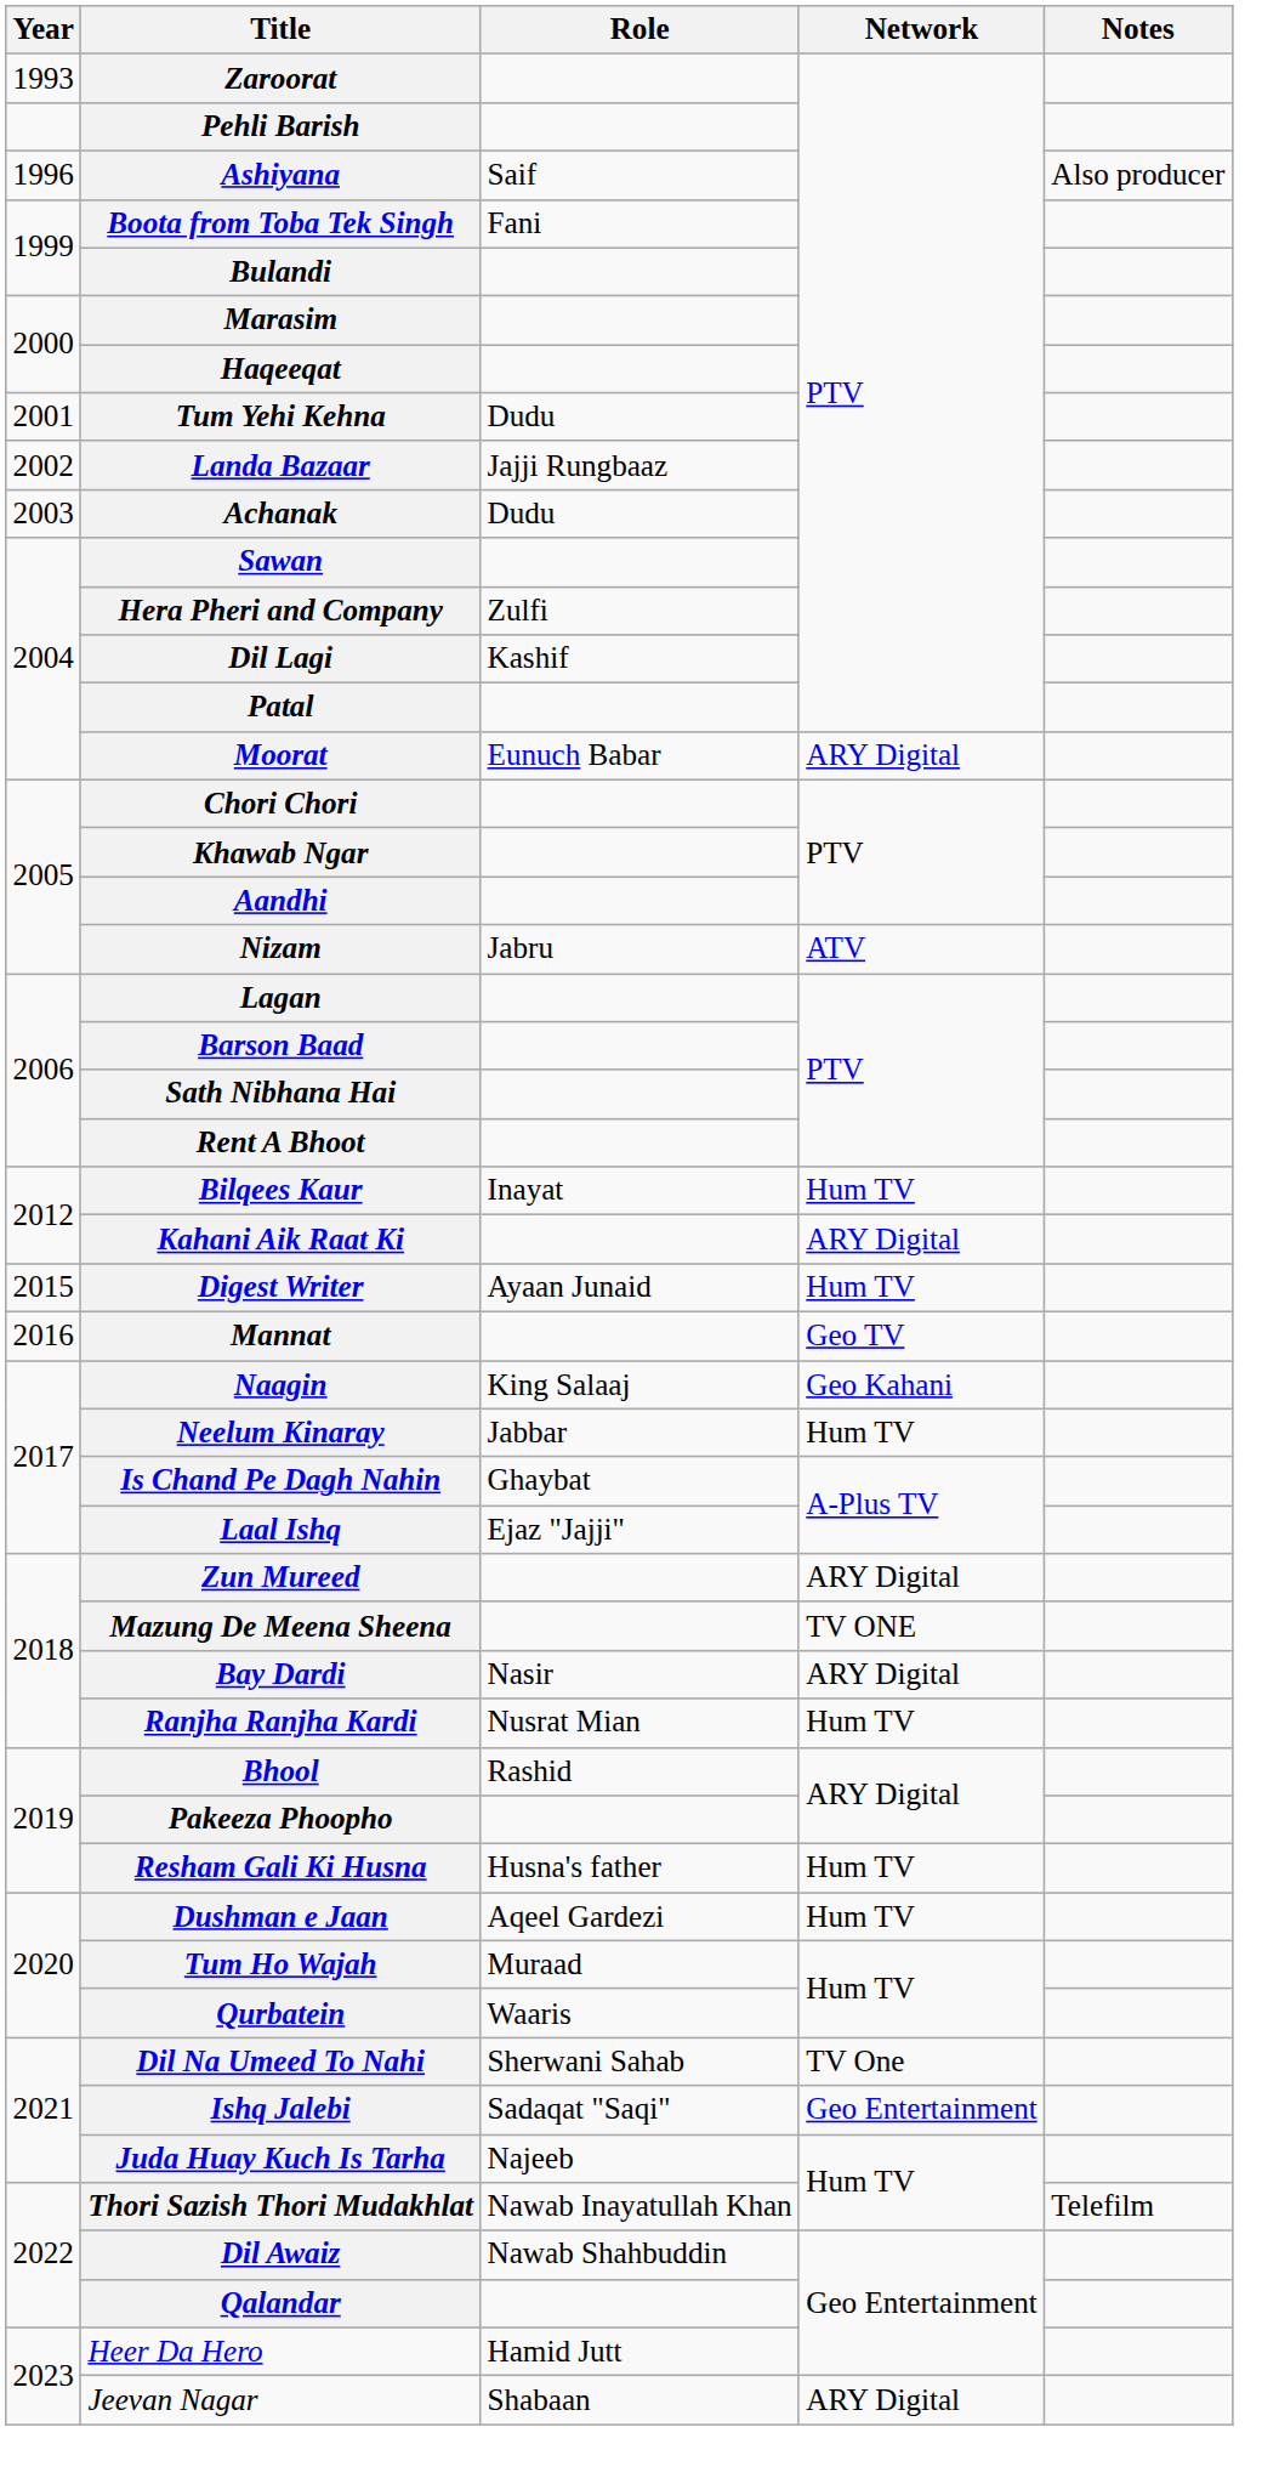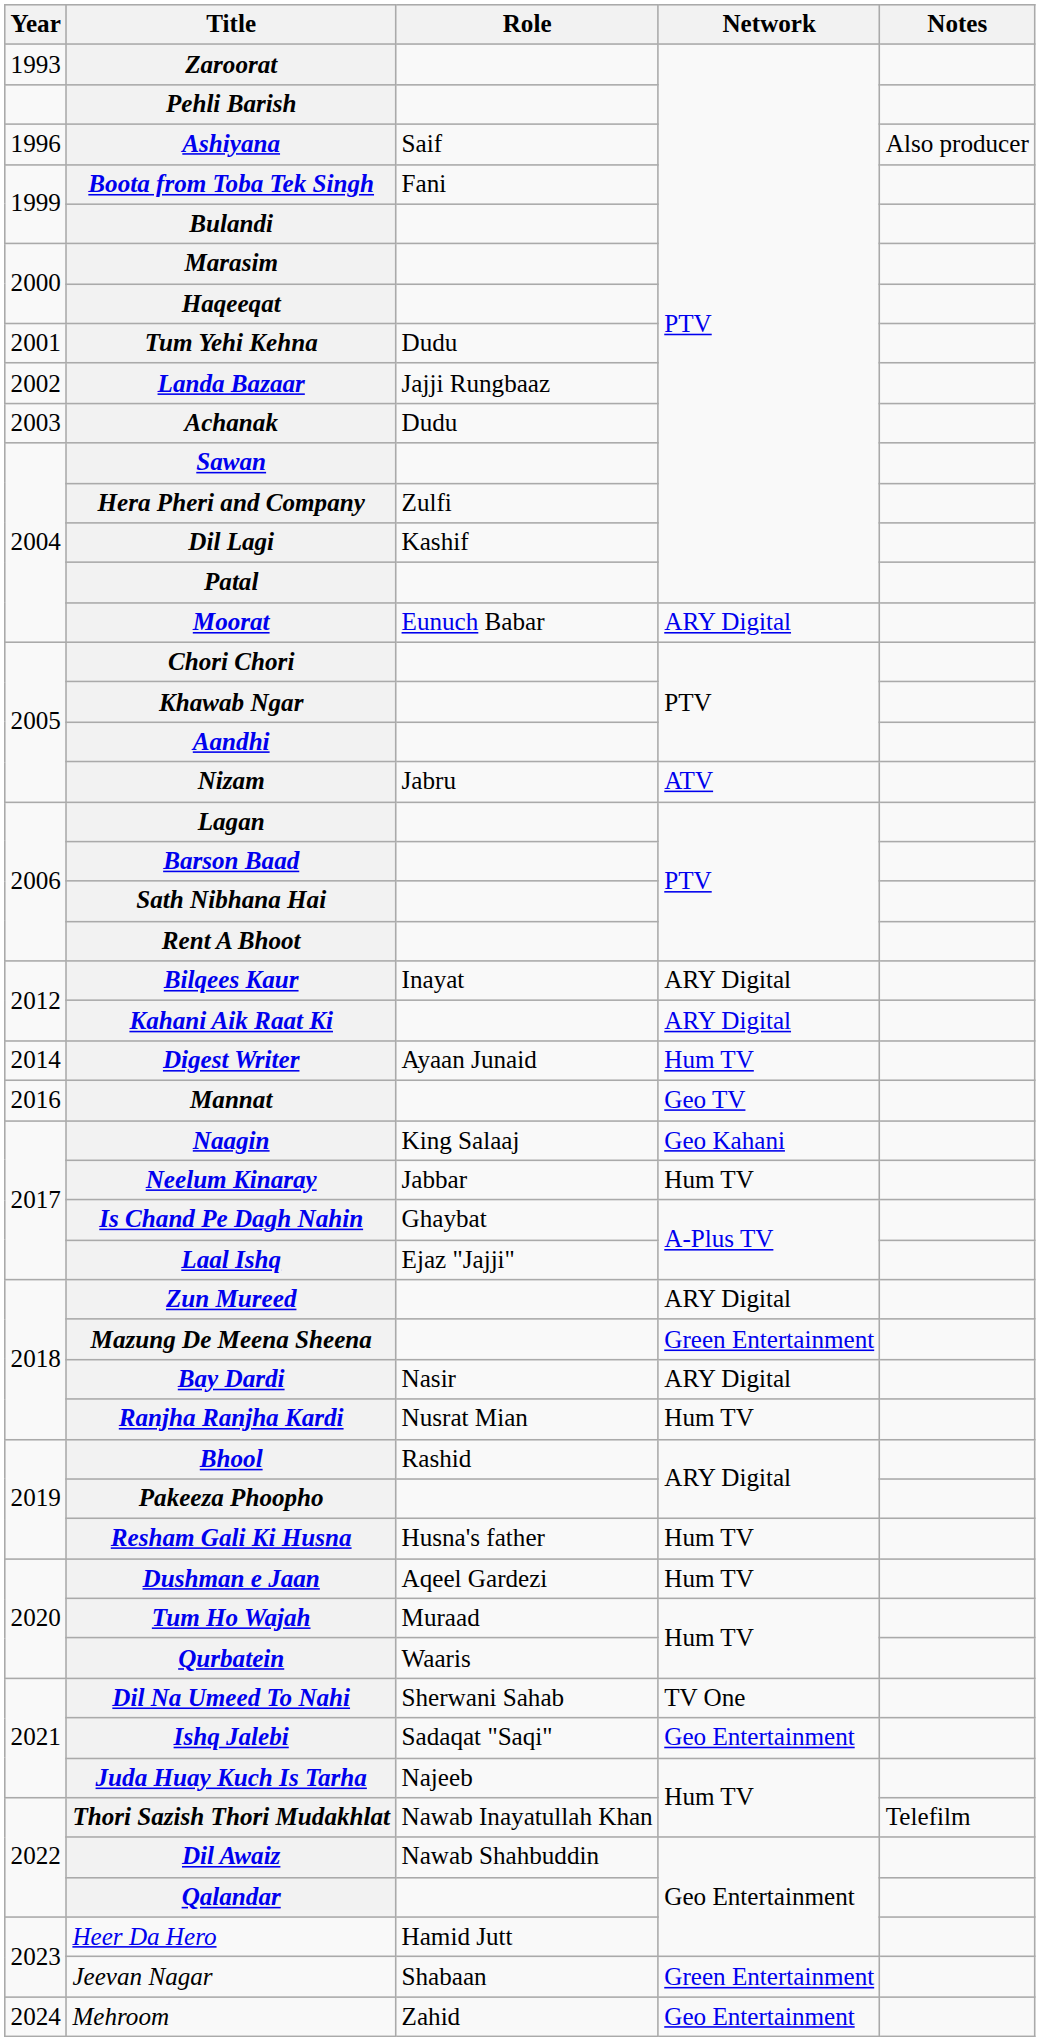 <table class="sortable wikitable plainrowheaders">
 <tr>
 <th>Year</th>
 <th>Title</th>
 <th>Role</th>
 <th>Network</th>
 <th>Notes</th>
 </tr>
 <tr>
 <td>1993</td>
 <th scope="row"><em>Zaroorat</em></th>
 <td></td>
 <td rowspan="14"><a href='#'>PTV</a></td>
 <td></td>
 </tr>
 <tr>
 <td></td>
 <th scope="row"><em>Pehli Barish</em></th>
 <td></td>
 <td></td>
 </tr>
 <tr>
 <td>1996</td>
 <th scope="row"><em><a href='#'>Ashiyana</a></em></th>
 <td>Saif</td>
 <td>Also producer</td>
 </tr>
 <tr>
 <td rowspan="2">1999</td>
 <th scope="row"><em><a href='#'>Boota from Toba Tek Singh</a></em></th>
 <td>Fani</td>
 <td></td>
 </tr>
 <tr>
 <th scope="row"><em>Bulandi</em></th>
 <td></td>
 <td></td>
 </tr>
 <tr>
 <td rowspan="2">2000</td>
 <th scope="row"><em>Marasim</em></th>
 <td></td>
 <td></td>
 </tr>
 <tr>
 <th scope="row"><em>Haqeeqat</em></th>
 <td></td>
 <td></td>
 </tr>
 <tr>
 <td>2001</td>
 <th scope="row"><em>Tum Yehi  Kehna</em></th>
 <td>Dudu</td>
 <td></td>
 </tr>
 <tr>
 <td>2002</td>
 <th scope="row"><a href='#'><em>Landa Bazaar</em></a></th>
 <td>Jajji Rungbaaz</td>
 <td></td>
 </tr>
 <tr>
 <td>2003</td>
 <th scope="row"><em>Achanak</em></th>
 <td>Dudu</td>
 <td></td>
 </tr>
 <tr>
 <td rowspan="5">2004</td>
 <th scope="row"><em><a href='#'>Sawan</a></em></th>
 <td></td>
 <td></td>
 </tr>
 <tr>
 <th scope="row"><em>Hera Pheri and Company</em></th>
 <td>Zulfi</td>
 <td></td>
 </tr>
 <tr>
 <th scope="row"><em>Dil Lagi</em></th>
 <td>Kashif</td>
 <td></td>
 </tr>
 <tr>
 <th scope="row"><em>Patal</em></th>
 <td></td>
 <td></td>
 </tr>
 <tr>
 <th scope="row"><em><a href='#'>Moorat</a></em></th>
 <td><a href='#'>Eunuch</a> Babar</td>
 <td><a href='#'>ARY Digital</a></td>
 <td></td>
 </tr>
 <tr>
 <td rowspan="4">2005</td>
 <th scope="row"><em>Chori Chori</em></th>
 <td></td>
 <td rowspan="3">PTV</td>
 <td></td>
 </tr>
 <tr>
 <th scope="row"><em>Khawab Ngar</em></th>
 <td></td>
 <td></td>
 </tr>
 <tr>
 <th scope="row"><em><a href='#'>Aandhi</a></em></th>
 <td></td>
 <td></td>
 </tr>
 <tr>
 <th scope="row"><em>Nizam</em></th>
 <td>Jabru</td>
 <td><a href='#'>ATV</a></td>
 <td></td>
 </tr>
 <tr>
 <td rowspan="4">2006</td>
 <th scope="row"><em>Lagan</em></th>
 <td></td>
 <td rowspan="4"><a href='#'>PTV</a></td>
 <td></td>
 </tr>
 <tr>
 <th scope="row"><em><a href='#'>Barson Baad</a></em></th>
 <td></td>
 <td></td>
 </tr>
 <tr>
 <th scope="row"><em>Sath Nibhana Hai</em></th>
 <td></td>
 <td></td>
 </tr>
 <tr>
 <th scope="row"><em>Rent A Bhoot</em></th>
 <td></td>
 <td></td>
 </tr>
 <tr>
 <td rowspan="2">2012</td>
 <th scope="row"><em><a href='#'>Bilqees Kaur</a></em></th>
 <td>Inayat</td>
-<td><a href='#'>Hum TV</a></td>
+<td>ARY Digital</td>
 <td></td>
 </tr>
 <tr>
 <th scope="row"><em><a href='#'>Kahani Aik Raat Ki</a></em></th>
 <td></td>
 <td><a href='#'>ARY Digital</a></td>
 <td></td>
 </tr>
 <tr>
-<td>2015</td>
+<td>2014</td>
 <th scope="row"><em><a href='#'>Digest Writer</a></em></th>
 <td>Ayaan Junaid</td>
 <td><a href='#'>Hum TV</a></td>
 <td></td>
 </tr>
 <tr>
 <td>2016</td>
 <th scope="row"><em>Mannat</em></th>
 <td></td>
 <td><a href='#'>Geo TV</a></td>
 <td></td>
 </tr>
 <tr>
 <td rowspan="4">2017</td>
 <th scope="row"><em><a href='#'>Naagin</a></em></th>
 <td>King Salaaj</td>
 <td><a href='#'>Geo Kahani</a></td>
 <td></td>
 </tr>
 <tr>
 <th scope="row"><em><a href='#'>Neelum Kinaray</a></em></th>
 <td>Jabbar</td>
 <td>Hum TV</td>
 <td></td>
 </tr>
 <tr>
 <th scope="row"><em><a href='#'>Is Chand Pe Dagh Nahin</a></em></th>
 <td>Ghaybat</td>
 <td rowspan="2"><a href='#'>A-Plus TV</a></td>
 <td></td>
 </tr>
 <tr>
 <th scope="row"><em><a href='#'>Laal Ishq</a></em></th>
 <td>Ejaz "Jajji"</td>
 <td></td>
 </tr>
 <tr>
 <td rowspan="4">2018</td>
 <th scope="row"><em><a href='#'>Zun Mureed</a></em></th>
 <td></td>
 <td>ARY Digital</td>
 <td></td>
 </tr>
 <tr>
 <th scope="row"><em>Mazung De Meena Sheena</em></th>
 <td></td>
-<td>TV ONE</td>
+<td><a href='#'>Green Entertainment</a></td>
 <td></td>
 </tr>
 <tr>
 <th scope="row"><em><a href='#'>Bay Dardi</a></em></th>
 <td>Nasir</td>
 <td>ARY Digital</td>
 <td></td>
 </tr>
 <tr>
 <th scope="row"><em><a href='#'>Ranjha Ranjha Kardi</a></em></th>
 <td>Nusrat Mian</td>
 <td>Hum TV</td>
 <td></td>
 </tr>
 <tr>
 <td rowspan="3">2019</td>
 <th scope="row"><em><a href='#'>Bhool</a></em></th>
 <td>Rashid</td>
 <td rowspan="2">ARY Digital</td>
 <td></td>
 </tr>
 <tr>
 <th scope="row"><em>Pakeeza Phoopho</em></th>
 <td></td>
 <td></td>
 </tr>
 <tr>
 <th scope="row"><em><a href='#'>Resham Gali Ki Husna</a></em></th>
 <td>Husna's father</td>
 <td>Hum TV</td>
 <td></td>
 </tr>
 <tr>
 <td rowspan="3">2020</td>
 <th scope="row"><em><a href='#'>Dushman e Jaan</a></em></th>
 <td>Aqeel Gardezi</td>
 <td>Hum TV</td>
 <td></td>
 </tr>
 <tr>
 <th scope="row"><em><a href='#'>Tum Ho Wajah</a></em></th>
 <td>Muraad</td>
 <td rowspan="2">Hum TV</td>
 <td></td>
 </tr>
 <tr>
 <th scope="row"><em><a href='#'>Qurbatein</a></em></th>
 <td>Waaris</td>
 <td></td>
 </tr>
 <tr>
 <td rowspan="3">2021</td>
 <th scope="row"><em><a href='#'>Dil Na Umeed To Nahi</a></em></th>
 <td>Sherwani Sahab</td>
 <td>TV One</td>
 <td></td>
 </tr>
 <tr>
 <th scope="row"><em><a href='#'>Ishq Jalebi</a></em></th>
 <td>Sadaqat "Saqi"</td>
 <td><a href='#'>Geo Entertainment</a></td>
 <td></td>
 </tr>
 <tr>
 <th scope="row"><em><a href='#'>Juda Huay Kuch Is Tarha</a></em></th>
 <td>Najeeb</td>
 <td rowspan="2">Hum TV</td>
 <td></td>
 </tr>
 <tr>
 <td rowspan="3">2022</td>
 <th scope="row"><em>Thori Sazish Thori Mudakhlat</em></th>
 <td>Nawab Inayatullah Khan</td>
 <td>Telefilm</td>
 </tr>
 <tr>
 <th scope="row"><em><a href='#'>Dil Awaiz</a></em></th>
 <td>Nawab Shahbuddin</td>
 <td rowspan="3">Geo Entertainment</td>
 <td></td>
 </tr>
 <tr>
 <th scope="row"><em><a href='#'>Qalandar</a></em></th>
 <td></td>
 <td></td>
 </tr>
 <tr>
 <td rowspan="2">2023</td>
 <td><em><a href='#'>Heer Da Hero</a></em></td>
 <td>Hamid Jutt</td>
 <td></td>
 </tr>
 <tr>
 <td><em>Jeevan Nagar</em></td>
 <td>Shabaan</td>
-<td>ARY Digital</td>
+<td><a href='#'>Green Entertainment</a></td>
+<td></td>
+</tr>
+<tr>
+<td>2024</td>
+<td><em>Mehroom</em></td>
+<td>Zahid</td>
+<td><a href='#'>Geo Entertainment</a></td>
 <td></td>
 </tr>
 </table>
